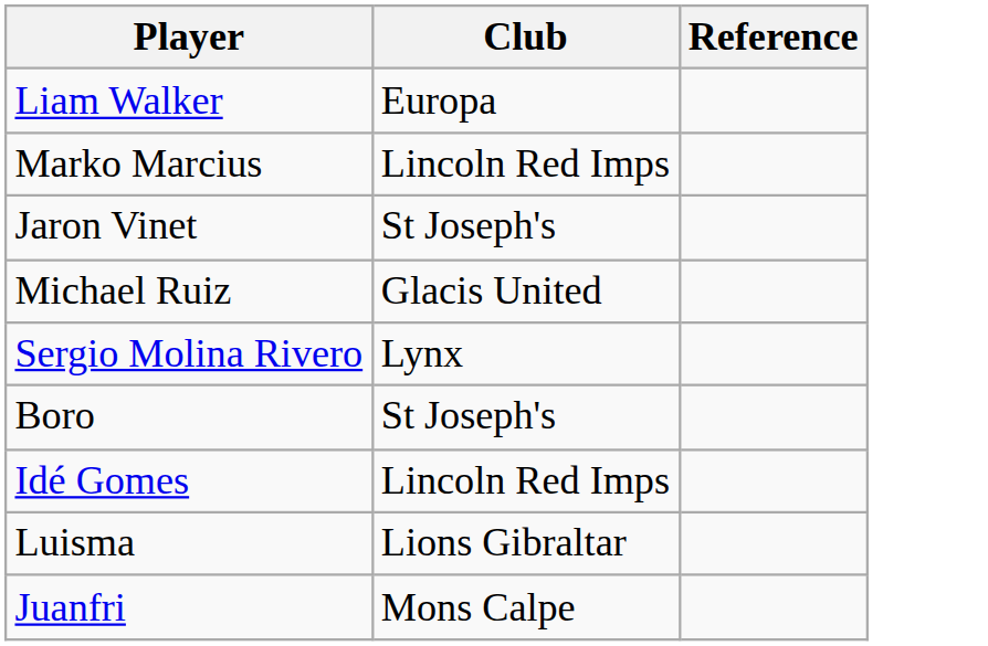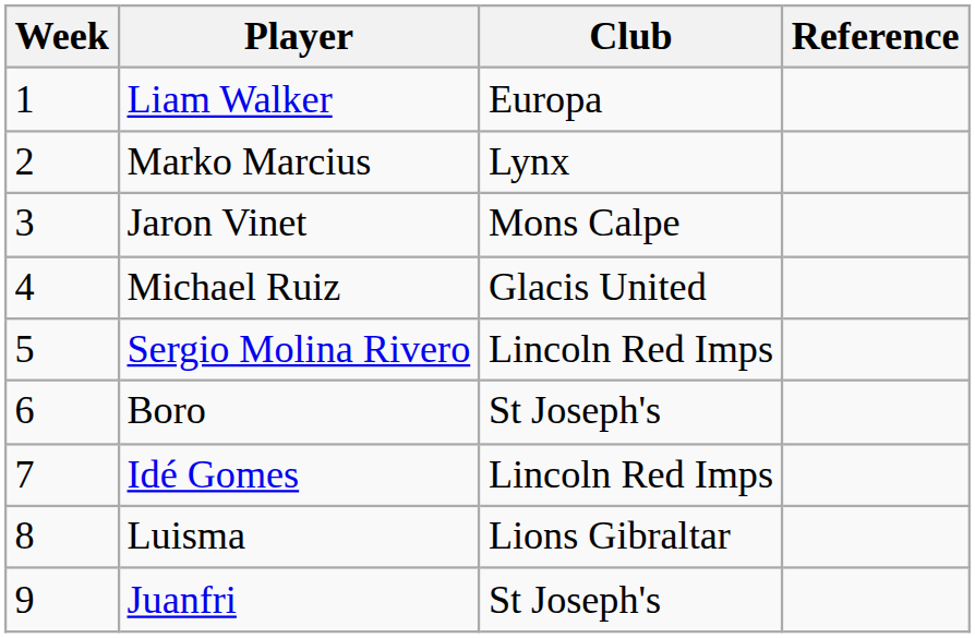 <table class="wikitable">
 <tr>
+<th>Week</th>
 <th>Player</th>
 <th>Club</th>
 <th>Reference</th>
 </tr>
 <tr>
+<td>1</td>
 <td> <a href='#'>Liam Walker</a></td>
 <td>Europa</td>
 <td align=center></td>
 </tr>
 <tr>
+<td>2</td>
 <td> Marko Marcius</td>
-<td>Lincoln Red Imps</td>
+<td>Lynx</td>
 <td align=center></td>
 </tr>
 <tr>
+<td>3</td>
 <td> Jaron Vinet</td>
-<td>St Joseph's</td>
+<td>Mons Calpe</td>
 <td align=center></td>
 </tr>
 <tr>
+<td>4</td>
 <td> Michael Ruiz</td>
 <td>Glacis United</td>
 <td align=center></td>
 </tr>
 <tr>
+<td>5</td>
 <td> <a href='#'>Sergio Molina Rivero</a></td>
-<td>Lynx</td>
+<td>Lincoln Red Imps</td>
 <td align=center></td>
 </tr>
 <tr>
+<td>6</td>
 <td> Boro</td>
 <td>St Joseph's</td>
 <td align=center></td>
 </tr>
 <tr>
+<td>7</td>
 <td> <a href='#'>Idé Gomes</a></td>
 <td>Lincoln Red Imps</td>
 <td align=center></td>
 </tr>
 <tr>
+<td>8</td>
 <td> Luisma</td>
 <td>Lions Gibraltar</td>
 <td align=center></td>
 </tr>
 <tr>
+<td>9</td>
 <td> <a href='#'>Juanfri</a></td>
-<td>Mons Calpe</td>
+<td>St Joseph's</td>
 <td align=center></td>
 </tr>
 </table>
